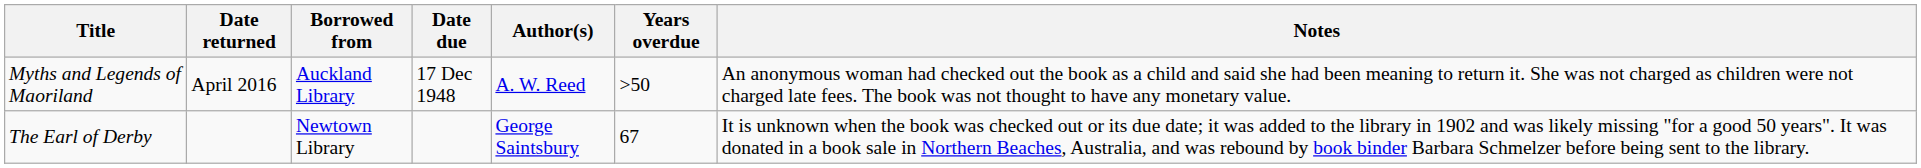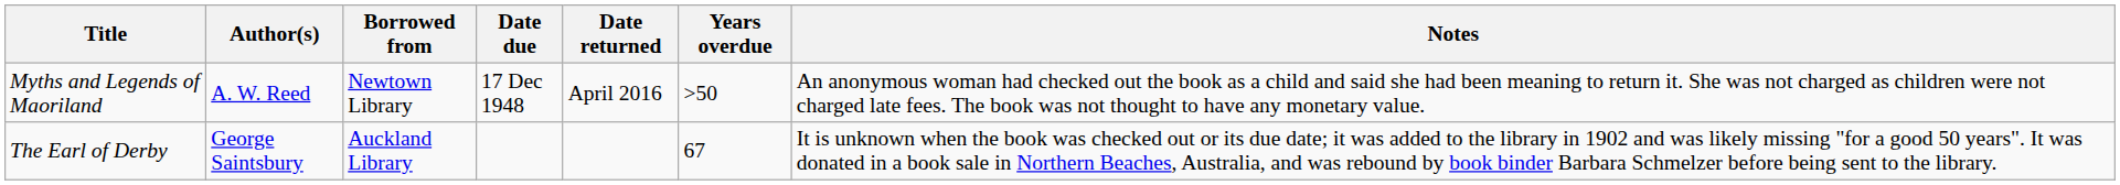 <table class="wikitable sortable">
 <tr>
 <th>Title</th>
-<th>Date returned</th>
+<th>Author(s)</th>
 <th>Borrowed from</th>
 <th>Date due</th>
-<th>Author(s)</th>
+<th>Date returned</th>
 <th>Years overdue</th>
 <th>Notes</th>
 </tr>
 <tr>
 <td><em>Myths and Legends of Maoriland</em></td>
+<td><a href='#'>A. W. Reed</a></td>
+<td><a href='#'>Newtown</a> Library</td>
+<td>17 Dec 1948</td>
 <td>April 2016</td>
-<td><a href='#'>Auckland Library</a></td>
-<td>17 Dec 1948</td>
-<td><a href='#'>A. W. Reed</a></td>
 <td>>50</td>
 <td>An anonymous woman had checked out the book as a child and said she had been meaning to return it. She was not charged as children were not charged late fees. The book was not thought to have any monetary value.</td>
 </tr>
 <tr>
 <td><em>The Earl of Derby</em></td>
+<td><a href='#'>George Saintsbury</a></td>
+<td><a href='#'>Auckland Library</a></td>
 <td></td>
-<td><a href='#'>Newtown</a> Library</td>
 <td></td>
-<td><a href='#'>George Saintsbury</a></td>
 <td>67</td>
 <td>It is unknown when the book was checked out or its due date; it was added to the library in 1902 and was likely missing "for a good 50 years". It was donated in a book sale in <a href='#'>Northern Beaches</a>, Australia, and was rebound by <a href='#'>book binder</a> Barbara Schmelzer before being sent to the library.</td>
 </tr>
 </table>
